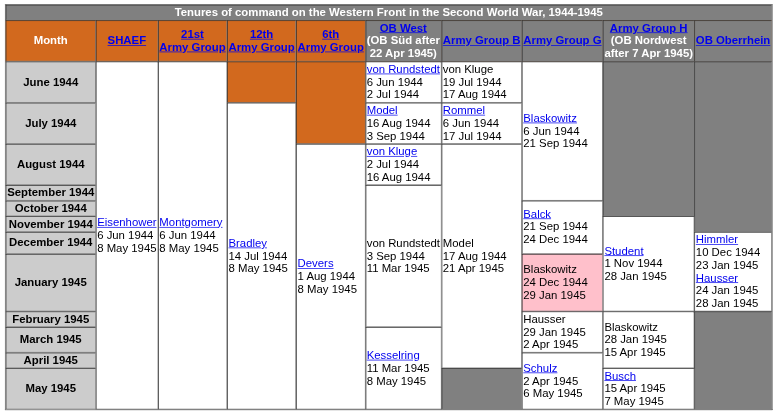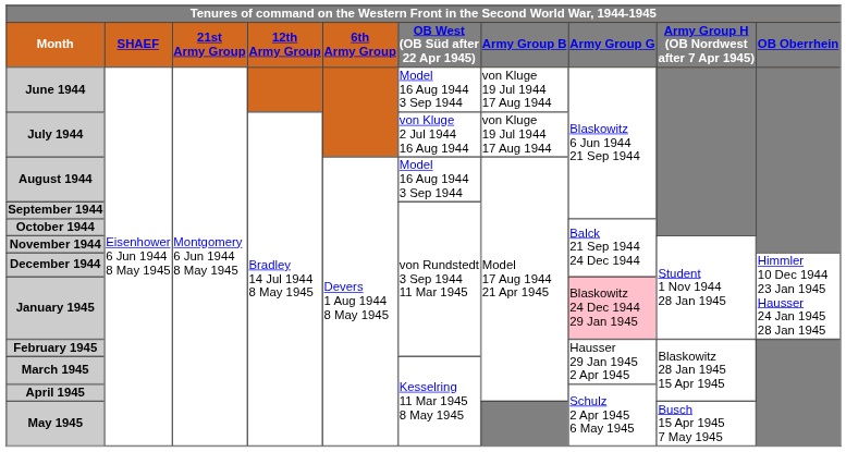 <table style="float: right;" border="1" cellpadding="1" cellspacing="0" style="font-size: 85%; border: gray solid 1px; border-collapse: collapse; text-align: center;">
 <tr style="background-color:Grey; color:white;">
 <th colspan="11">Tenures of command on the Western Front in the Second World War, 1944-1945</th>
 </tr>
 <tr>
 </tr>
 <tr style="background-color:Chocolate; color:white;">
 <th>Month</th>
 <th><a href='#'>SHAEF</a></th>
 <th><a href='#'>21st</a><br><a href='#'>Army Group</a></th>
 <th><a href='#'>12th</a><br><a href='#'>Army Group</a></th>
 <th><a href='#'>6th</a><br><a href='#'>Army Group</a></th>
 <th style="background-color:gray; color:white;"><a href='#'>OB West</a><br>(OB Süd after<br>22 Apr 1945)</th>
 <th style="background-color:gray; color:white;"><a href='#'>Army Group B</a></th>
 <th style="background-color:gray; color:white;"><a href='#'>Army Group G</a></th>
 <th style="background-color:gray; color:white;"><a href='#'>Army Group H</a><br>(OB Nordwest<br>after 7 Apr 1945)</th>
 <th style="background-color:gray; color:white;"><a href='#'>OB Oberrhein</a></th>
 </tr>
 <tr>
 <th ROWSPAN=1 style="background:#ccc;" style="border-bottom:1px solid gray;">June 1944</th>
 <td ROWSPAN=12><a href='#'>Eisenhower</a><br>6 Jun 1944<br>8 May 1945</td>
 <td ROWSPAN=12><a href='#'>Montgomery</a><br>6 Jun 1944<br>8 May 1945</td>
 <td ROWSPAN=1 style="background-color:Chocolate; color:white;"></td>
 <td ROWSPAN=2 style="background-color:Chocolate; color:white;"></td>
-<td><a href='#'>von Rundstedt</a><br>6 Jun 1944<br>2 Jul 1944</td>
+<td ROWSPAN=1><a href='#'>Model</a><br>16 Aug 1944<br>3 Sep 1944</td>
 <td ROWSPAN=1>von Kluge<br>19 Jul 1944<br>17 Aug 1944</td>
 <td ROWSPAN=4><a href='#'>Blaskowitz</a><br>6 Jun 1944<br>21 Sep 1944</td>
 <td ROWSPAN=5 style="background-color:gray; color:white;"></td>
 <td ROWSPAN=6 style="background-color:gray; color:white;"></td>
 </tr>
 <tr>
 <th ROWSPAN=1 style="background:#ccc;" style="border-bottom:1px solid gray;">July 1944</th>
 <td ROWSPAN=11><a href='#'>Bradley</a><br>14 Jul 1944<br>8 May 1945</td>
-<td ROWSPAN=1><a href='#'>Model</a><br>16 Aug 1944<br>3 Sep 1944</td>
-<td><a href='#'>Rommel</a><br>6 Jun 1944<br>17 Jul 1944</td>
+<td ROWSPAN=1><a href='#'>von Kluge</a><br>2 Jul 1944<br>16 Aug 1944</td>
+<td ROWSPAN=1>von Kluge<br>19 Jul 1944<br>17 Aug 1944</td>
 </tr>
 <tr>
 <th ROWSPAN=1 style="background:#ccc;" style="border-bottom:1px solid gray;">August 1944</th>
 <td ROWSPAN=10><a href='#'>Devers</a><br>1 Aug 1944<br>8 May 1945</td>
-<td ROWSPAN=1><a href='#'>von Kluge</a><br>2 Jul 1944<br>16 Aug 1944</td>
+<td ROWSPAN=1><a href='#'>Model</a><br>16 Aug 1944<br>3 Sep 1944</td>
 <td ROWSPAN=9>Model<br>17 Aug 1944<br>21 Apr 1945</td>
 </tr>
 <tr>
 <th ROWSPAN=1 style="background:#ccc;" style="border-bottom:1px solid gray;">September 1944</th>
 <td ROWSPAN=6>von Rundstedt<br>3 Sep 1944<br>11 Mar 1945</td>
 </tr>
 <tr>
 <th ROWSPAN=1 style="background:#ccc;" style="border-bottom:1px solid gray;">October 1944</th>
 <td ROWSPAN=3><a href='#'>Balck</a><br>21 Sep 1944<br>24 Dec 1944</td>
 </tr>
 <tr>
 <th ROWSPAN=1 style="background:#ccc;" style="border-bottom:1px solid gray;">November 1944</th>
 <td ROWSPAN=3><a href='#'>Student</a><br>1 Nov 1944<br>28 Jan 1945</td>
 </tr>
 <tr>
 <th ROWSPAN=1 style="background:#ccc;" style="border-bottom:1px solid gray;">December 1944</th>
 <td ROWSPAN=2><a href='#'>Himmler</a><br>10 Dec 1944<br>23 Jan 1945<br><a href='#'>Hausser</a><br>24 Jan 1945<br>28 Jan 1945</td>
 </tr>
 <tr>
 <th ROWSPAN=1 style="background:#ccc;" style="border-bottom:1px solid gray;">January 1945</th>
 <td ROWSPAN=1 style="background: pink;">Blaskowitz<br>24 Dec 1944<br>29 Jan 1945</td>
 </tr>
 <tr>
 <th ROWSPAN=1 style="background:#ccc;" style="border-bottom:1px solid gray;">February 1945</th>
 <td ROWSPAN=2>Hausser<br>29 Jan 1945<br>2 Apr 1945</td>
 <td ROWSPAN=3>Blaskowitz<br>28 Jan 1945<br>15 Apr 1945</td>
 <td ROWSPAN=4 style="background-color:gray; color:white;"></td>
 </tr>
 <tr>
 <th ROWSPAN=1 style="background:#ccc;" style="border-bottom:1px solid gray;">March 1945</th>
 <td ROWSPAN=3><a href='#'>Kesselring</a><br>11 Mar 1945<br>8 May 1945</td>
 </tr>
 <tr>
 <th ROWSPAN=1 style="background:#ccc;" style="border-bottom:1px solid gray;">April 1945</th>
 <td ROWSPAN=2><a href='#'>Schulz</a><br>2 Apr 1945<br>6 May 1945</td>
 </tr>
 <tr>
 <th ROWSPAN=1 style="background:#ccc;" style="border-bottom:1px solid gray;">May 1945</th>
 <td ROWSPAN=1 style="background-color:gray; color:white;"></td>
 <td ROWSPAN=1><a href='#'>Busch</a><br>15 Apr 1945<br>7 May 1945</td>
 </tr>
 <tr>
 </tr>
 </table>
